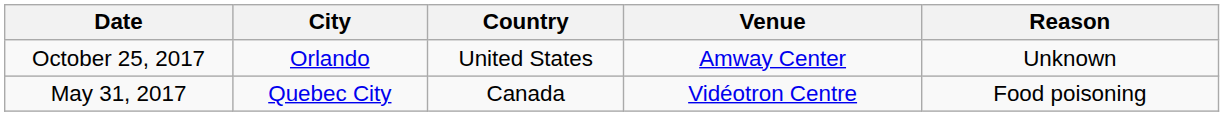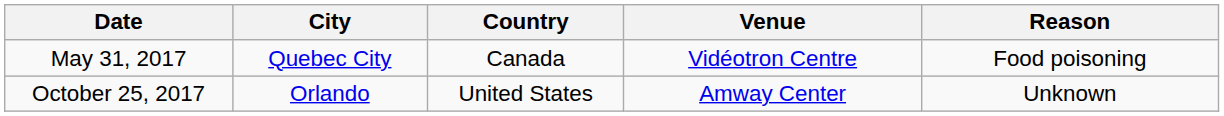 <table class="wikitable" style="text-align:center;">
 <tr>
 <th scope="col" style="width:12em;">Date</th>
 <th scope="col" style="width:10em;">City</th>
 <th scope="col" style="width:10em;">Country</th>
 <th scope="col" style="width:16em;">Venue</th>
 <th scope="col" style="width:16em;">Reason</th>
 </tr>
 <tr>
+<td>May 31, 2017</td>
+<td><a href='#'>Quebec City</a></td>
+<td>Canada</td>
+<td><a href='#'>Vidéotron Centre</a></td>
+<td>Food poisoning</td>
+</tr>
+<tr>
 <td>October 25, 2017</td>
 <td><a href='#'>Orlando</a></td>
 <td>United States</td>
 <td><a href='#'>Amway Center</a></td>
 <td>Unknown</td>
 </tr>
-<tr>
-<td>May 31, 2017</td>
-<td><a href='#'>Quebec City</a></td>
-<td>Canada</td>
-<td><a href='#'>Vidéotron Centre</a></td>
-<td>Food poisoning</td>
-</tr>
 </table>
